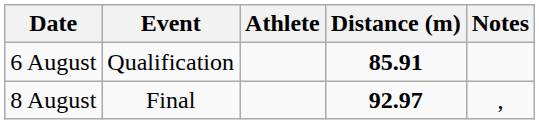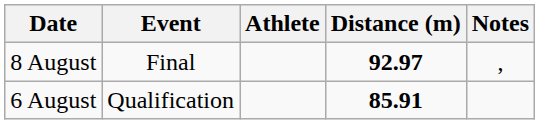 <table class=wikitable style=text-align:center>
 <tr>
 <th>Date</th>
 <th>Event</th>
 <th>Athlete</th>
 <th>Distance (m)</th>
 <th>Notes</th>
 </tr>
 <tr>
+<td>8 August</td>
+<td>Final</td>
+<td align=left></td>
+<td><strong>92.97</strong></td>
+<td>, </td>
+</tr>
+<tr>
 <td>6 August</td>
 <td>Qualification</td>
 <td align=left></td>
 <td><strong>85.91</strong></td>
 <td></td>
 </tr>
-<tr>
-<td>8 August</td>
-<td>Final</td>
-<td align=left></td>
-<td><strong>92.97</strong></td>
-<td>, </td>
-</tr>
 </table>
